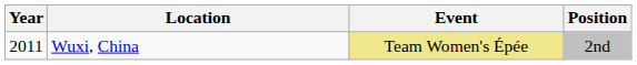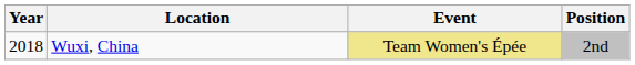 <table class="wikitable" style="text-align:center;">
 <tr>
 <th>Year</th>
 <th style="width:17em">Location</th>
 <th style="width:12em">Event</th>
 <th>Position</th>
 </tr>
 <tr>
-<td>2011</td>
+<td>2018</td>
 <td rowspan="1" align="left"> <a href='#'>Wuxi</a>, <a href='#'>China</a></td>
 <td style="background: khaki;">Team Women's Épée</td>
 <td bgcolor="silver">2nd</td>
 </tr>
 </table>
